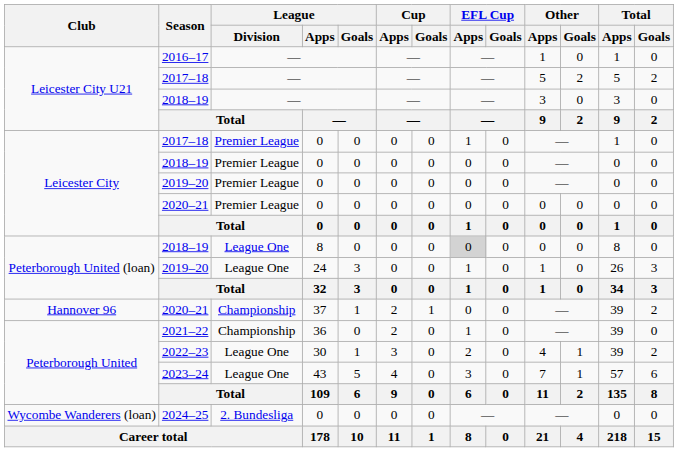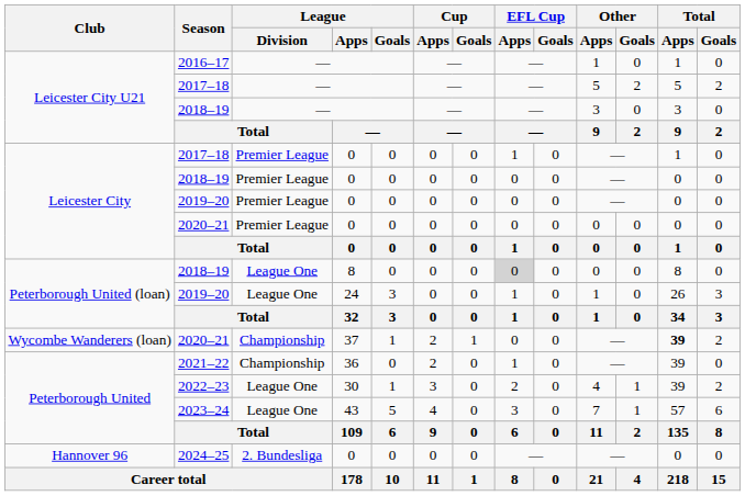 <table class="wikitable" style="text-align:center">
 <tr>
 <th rowspan="2">Club</th>
 <th rowspan="2">Season</th>
 <th colspan="3">League</th>
 <th colspan="2">Cup</th>
 <th colspan="2"><a href='#'>EFL Cup</a></th>
 <th colspan="2">Other</th>
 <th colspan="2">Total</th>
 </tr>
 <tr>
 <th>Division</th>
 <th>Apps</th>
 <th>Goals</th>
 <th>Apps</th>
 <th>Goals</th>
 <th>Apps</th>
 <th>Goals</th>
 <th>Apps</th>
 <th>Goals</th>
 <th>Apps</th>
 <th>Goals</th>
 </tr>
 <tr>
 <td rowspan="4"><a href='#'>Leicester City U21</a></td>
 <td><a href='#'>2016–17</a></td>
 <td colspan="3">—</td>
 <td colspan="2">—</td>
 <td colspan="2">—</td>
 <td>1</td>
 <td>0</td>
 <td>1</td>
 <td>0</td>
 </tr>
 <tr>
 <td><a href='#'>2017–18</a></td>
 <td colspan="3">—</td>
 <td colspan="2">—</td>
 <td colspan="2">—</td>
 <td>5</td>
 <td>2</td>
 <td>5</td>
 <td>2</td>
 </tr>
 <tr>
 <td><a href='#'>2018–19</a></td>
 <td colspan="3">—</td>
 <td colspan="2">—</td>
 <td colspan="2">—</td>
 <td>3</td>
 <td>0</td>
 <td>3</td>
 <td>0</td>
 </tr>
 <tr>
 <th colspan="2">Total</th>
 <th colspan="2">—</th>
 <th colspan="2">—</th>
 <th colspan="2">—</th>
 <th>9</th>
 <th>2</th>
 <th>9</th>
 <th>2</th>
 </tr>
 <tr>
 <td rowspan="5"><a href='#'>Leicester City</a></td>
 <td><a href='#'>2017–18</a></td>
 <td><a href='#'>Premier League</a></td>
 <td>0</td>
 <td>0</td>
 <td>0</td>
 <td>0</td>
 <td>1</td>
 <td>0</td>
 <td colspan="2">—</td>
 <td>1</td>
 <td>0</td>
 </tr>
 <tr>
 <td><a href='#'>2018–19</a></td>
 <td>Premier League</td>
 <td>0</td>
 <td>0</td>
 <td>0</td>
 <td>0</td>
 <td>0</td>
 <td>0</td>
 <td colspan="2">—</td>
 <td>0</td>
 <td>0</td>
 </tr>
 <tr>
 <td><a href='#'>2019–20</a></td>
 <td>Premier League</td>
 <td>0</td>
 <td>0</td>
 <td>0</td>
 <td>0</td>
 <td>0</td>
 <td>0</td>
 <td colspan="2">—</td>
 <td>0</td>
 <td>0</td>
 </tr>
 <tr>
 <td><a href='#'>2020–21</a></td>
 <td>Premier League</td>
 <td>0</td>
 <td>0</td>
 <td>0</td>
 <td>0</td>
 <td>0</td>
 <td>0</td>
 <td>0</td>
 <td>0</td>
 <td>0</td>
 <td>0</td>
 </tr>
 <tr>
 <th colspan="2">Total</th>
 <th>0</th>
 <th>0</th>
 <th>0</th>
 <th>0</th>
 <th>1</th>
 <th>0</th>
 <th>0</th>
 <th>0</th>
 <th>1</th>
 <th>0</th>
 </tr>
 <tr>
 <td rowspan="3"><a href='#'>Peterborough United</a> (loan)</td>
 <td><a href='#'>2018–19</a></td>
 <td><a href='#'>League One</a></td>
 <td>8</td>
 <td>0</td>
 <td>0</td>
 <td>0</td>
 <td style="background: lightgrey;">0</td>
 <td>0</td>
 <td>0</td>
 <td>0</td>
 <td>8</td>
 <td>0</td>
 </tr>
 <tr>
 <td><a href='#'>2019–20</a></td>
 <td>League One</td>
 <td>24</td>
 <td>3</td>
 <td>0</td>
 <td>0</td>
 <td>1</td>
 <td>0</td>
 <td>1</td>
 <td>0</td>
 <td>26</td>
 <td>3</td>
 </tr>
 <tr>
 <th colspan="2">Total</th>
 <th>32</th>
 <th>3</th>
 <th>0</th>
 <th>0</th>
 <th>1</th>
 <th>0</th>
 <th>1</th>
 <th>0</th>
 <th>34</th>
 <th>3</th>
 </tr>
 <tr>
-<td><a href='#'>Hannover 96</a></td>
+<td><a href='#'>Wycombe Wanderers</a> (loan)</td>
 <td><a href='#'>2020–21</a></td>
 <td><a href='#'>Championship</a></td>
 <td>37</td>
 <td>1</td>
 <td>2</td>
 <td>1</td>
 <td>0</td>
 <td>0</td>
 <td colspan="2">—</td>
-<td>39</td>
+<td><strong>39</strong></td>
 <td>2</td>
 </tr>
 <tr>
 <td rowspan="4"><a href='#'>Peterborough United</a></td>
 <td><a href='#'>2021–22</a></td>
 <td>Championship</td>
 <td>36</td>
 <td>0</td>
 <td>2</td>
 <td>0</td>
 <td>1</td>
 <td>0</td>
 <td colspan="2">—</td>
 <td>39</td>
 <td>0</td>
 </tr>
 <tr>
 <td><a href='#'>2022–23</a></td>
 <td>League One</td>
 <td>30</td>
 <td>1</td>
 <td>3</td>
 <td>0</td>
 <td>2</td>
 <td>0</td>
 <td>4</td>
 <td>1</td>
 <td>39</td>
 <td>2</td>
 </tr>
 <tr>
 <td><a href='#'>2023–24</a></td>
 <td>League One</td>
 <td>43</td>
 <td>5</td>
 <td>4</td>
 <td>0</td>
 <td>3</td>
 <td>0</td>
 <td>7</td>
 <td>1</td>
 <td>57</td>
 <td>6</td>
 </tr>
 <tr>
 <th colspan="2">Total</th>
 <th>109</th>
 <th>6</th>
 <th>9</th>
 <th>0</th>
 <th>6</th>
 <th>0</th>
 <th>11</th>
 <th>2</th>
 <th>135</th>
 <th>8</th>
 </tr>
 <tr>
-<td><a href='#'>Wycombe Wanderers</a> (loan)</td>
+<td><a href='#'>Hannover 96</a></td>
 <td><a href='#'>2024–25</a></td>
 <td><a href='#'>2. Bundesliga</a></td>
 <td>0</td>
 <td>0</td>
 <td>0</td>
 <td>0</td>
 <td colspan="2">—</td>
 <td colspan="2">—</td>
 <td>0</td>
 <td>0</td>
 </tr>
 <tr>
 <th colspan="3">Career total</th>
 <th>178</th>
 <th>10</th>
 <th>11</th>
 <th>1</th>
 <th>8</th>
 <th>0</th>
 <th>21</th>
 <th>4</th>
 <th>218</th>
 <th>15</th>
 </tr>
 </table>
